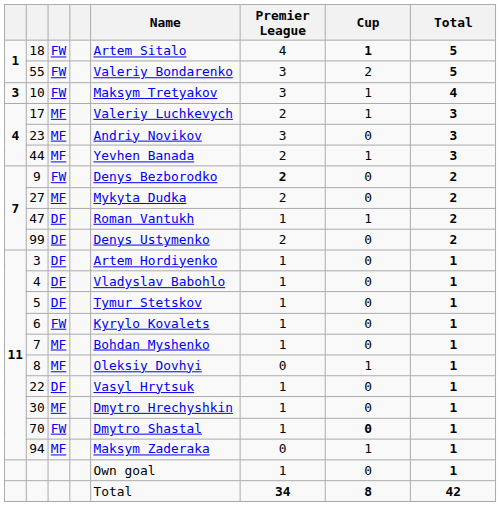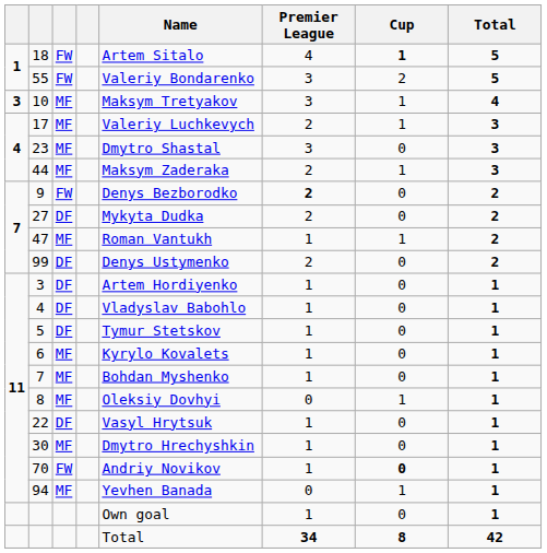 <table class="wikitable" style="text-align:center">
 <tr>
 <th width=15></th>
 <th width=15></th>
 <th width=15></th>
 <th width=15></th>
 <th width=145>Name</th>
 <th width=80><strong>Premier League</strong></th>
 <th width=80><strong>Cup</strong></th>
 <th width=80>Total</th>
 </tr>
 <tr>
 <td rowspan=2><strong>1</strong></td>
 <td>18</td>
 <td><a href='#'>FW</a></td>
 <td></td>
 <td align=left><a href='#'>Artem Sitalo</a></td>
 <td>4</td>
 <td><strong>1</strong></td>
 <td><strong>5</strong></td>
 </tr>
 <tr>
 <td>55</td>
 <td><a href='#'>FW</a></td>
 <td></td>
 <td align=left><a href='#'>Valeriy Bondarenko</a></td>
 <td>3</td>
 <td>2</td>
 <td><strong>5</strong></td>
 </tr>
 <tr>
 <td><strong>3</strong></td>
 <td>10</td>
-<td><a href='#'>FW</a></td>
+<td><a href='#'>MF</a></td>
 <td></td>
 <td align=left><a href='#'>Maksym Tretyakov</a></td>
 <td>3</td>
 <td>1</td>
 <td><strong>4</strong></td>
 </tr>
 <tr>
 <td rowspan=3><strong>4</strong></td>
 <td>17</td>
 <td><a href='#'>MF</a></td>
 <td></td>
 <td align=left><a href='#'>Valeriy Luchkevych</a></td>
 <td>2</td>
 <td>1</td>
 <td><strong>3</strong></td>
 </tr>
 <tr>
 <td>23</td>
 <td><a href='#'>MF</a></td>
 <td></td>
-<td align=left><a href='#'>Andriy Novikov</a></td>
+<td align=left><a href='#'>Dmytro Shastal</a></td>
 <td>3</td>
 <td>0</td>
 <td><strong>3</strong></td>
 </tr>
 <tr>
 <td>44</td>
 <td><a href='#'>MF</a></td>
 <td></td>
-<td align=left><a href='#'>Yevhen Banada</a></td>
+<td align=left><a href='#'>Maksym Zaderaka</a></td>
 <td>2</td>
 <td>1</td>
 <td><strong>3</strong></td>
 </tr>
 <tr>
 <td rowspan=4><strong>7</strong></td>
 <td>9</td>
 <td><a href='#'>FW</a></td>
 <td></td>
 <td align=left><a href='#'>Denys Bezborodko</a></td>
 <td><strong>2</strong></td>
 <td>0</td>
 <td><strong>2</strong></td>
 </tr>
 <tr>
 <td>27</td>
-<td><a href='#'>MF</a></td>
+<td><a href='#'>DF</a></td>
 <td></td>
 <td align=left><a href='#'>Mykyta Dudka</a></td>
 <td>2</td>
 <td>0</td>
 <td><strong>2</strong></td>
 </tr>
 <tr>
 <td>47</td>
-<td><a href='#'>DF</a></td>
+<td><a href='#'>MF</a></td>
 <td></td>
 <td align=left><a href='#'>Roman Vantukh</a></td>
 <td>1</td>
 <td>1</td>
 <td><strong>2</strong></td>
 </tr>
 <tr>
 <td>99</td>
 <td><a href='#'>DF</a></td>
 <td></td>
 <td align=left><a href='#'>Denys Ustymenko</a></td>
 <td>2</td>
 <td>0</td>
 <td><strong>2</strong></td>
 </tr>
 <tr>
 <td rowspan=10><strong>11</strong></td>
 <td>3</td>
 <td><a href='#'>DF</a></td>
 <td></td>
 <td align=left><a href='#'>Artem Hordiyenko</a></td>
 <td>1</td>
 <td>0</td>
 <td><strong>1</strong></td>
 </tr>
 <tr>
 <td>4</td>
 <td><a href='#'>DF</a></td>
 <td></td>
 <td align=left><a href='#'>Vladyslav Babohlo</a></td>
 <td>1</td>
 <td>0</td>
 <td><strong>1</strong></td>
 </tr>
 <tr>
 <td>5</td>
 <td><a href='#'>DF</a></td>
 <td></td>
 <td align=left><a href='#'>Tymur Stetskov</a></td>
 <td>1</td>
 <td>0</td>
 <td><strong>1</strong></td>
 </tr>
 <tr>
 <td>6</td>
-<td><a href='#'>FW</a></td>
+<td><a href='#'>MF</a></td>
 <td></td>
 <td align=left><a href='#'>Kyrylo Kovalets</a></td>
 <td>1</td>
 <td>0</td>
 <td><strong>1</strong></td>
 </tr>
 <tr>
 <td>7</td>
 <td><a href='#'>MF</a></td>
 <td></td>
 <td align=left><a href='#'>Bohdan Myshenko</a></td>
 <td>1</td>
 <td>0</td>
 <td><strong>1</strong></td>
 </tr>
 <tr>
 <td>8</td>
 <td><a href='#'>MF</a></td>
 <td></td>
 <td align=left><a href='#'>Oleksiy Dovhyi</a></td>
 <td>0</td>
 <td>1</td>
 <td><strong>1</strong></td>
 </tr>
 <tr>
 <td>22</td>
 <td><a href='#'>DF</a></td>
 <td></td>
 <td align=left><a href='#'>Vasyl Hrytsuk</a></td>
 <td>1</td>
 <td>0</td>
 <td><strong>1</strong></td>
 </tr>
 <tr>
 <td>30</td>
 <td><a href='#'>MF</a></td>
 <td></td>
 <td align=left><a href='#'>Dmytro Hrechyshkin</a></td>
 <td>1</td>
 <td>0</td>
 <td><strong>1</strong></td>
 </tr>
 <tr>
 <td>70</td>
 <td><a href='#'>FW</a></td>
 <td></td>
-<td align=left><a href='#'>Dmytro Shastal</a></td>
+<td align=left><a href='#'>Andriy Novikov</a></td>
 <td>1</td>
 <td><strong>0</strong></td>
 <td><strong>1</strong></td>
 </tr>
 <tr>
 <td>94</td>
 <td><a href='#'>MF</a></td>
 <td></td>
-<td align=left><a href='#'>Maksym Zaderaka</a></td>
+<td align=left><a href='#'>Yevhen Banada</a></td>
 <td>0</td>
 <td>1</td>
 <td><strong>1</strong></td>
 </tr>
 <tr>
 <td></td>
 <td></td>
 <td></td>
 <td></td>
 <td align=left>Own goal</td>
 <td>1</td>
 <td>0</td>
 <td><strong>1</strong></td>
 </tr>
 <tr>
 <td></td>
 <td></td>
 <td></td>
 <td></td>
 <td align=left>Total</td>
 <td><strong>34</strong></td>
 <td><strong>8</strong></td>
 <td><strong>42</strong></td>
 </tr>
 <tr>
 </tr>
 </table>
